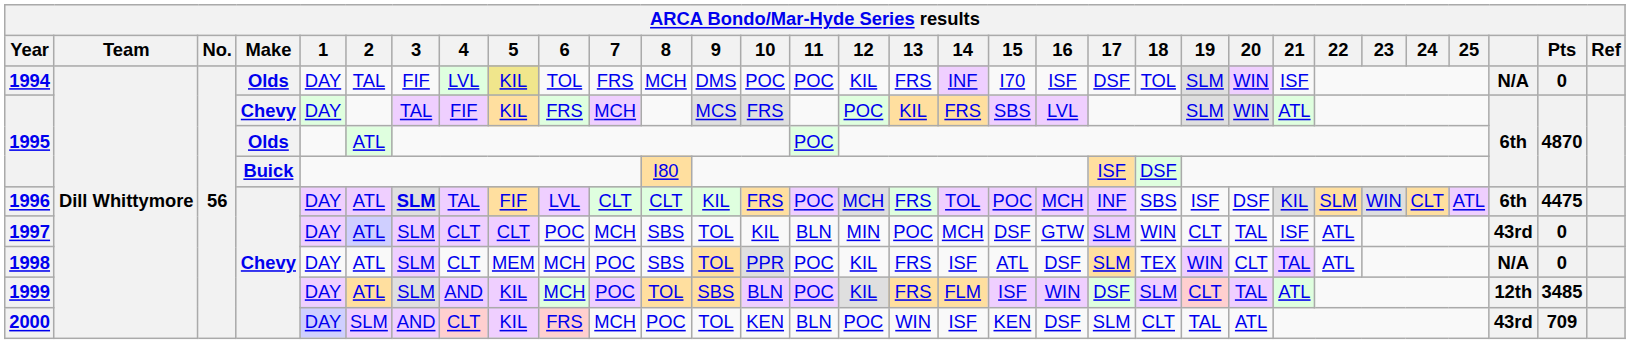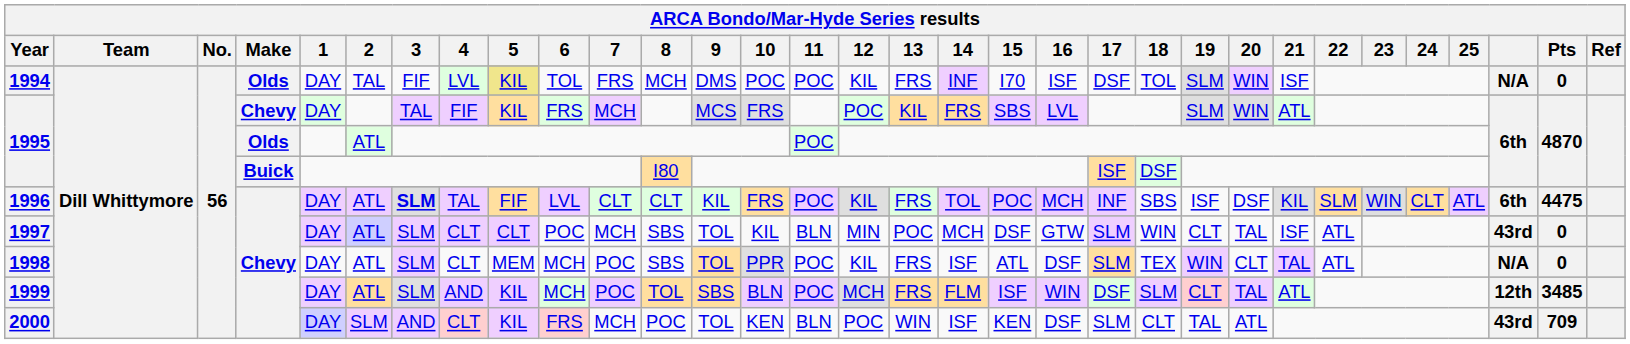 <table class="wikitable" style="text-align:center; font-size:75%">
 <tr>
 <th colspan="34"><a href='#'>ARCA Bondo/Mar-Hyde Series</a> results</th>
 </tr>
 <tr>
 <th>Year</th>
 <th>Team</th>
 <th>No.</th>
 <th>Make</th>
 <th>1</th>
 <th>2</th>
 <th>3</th>
 <th>4</th>
 <th>5</th>
 <th>6</th>
 <th>7</th>
 <th>8</th>
 <th>9</th>
 <th>10</th>
 <th>11</th>
 <th>12</th>
 <th>13</th>
 <th>14</th>
 <th>15</th>
 <th>16</th>
 <th>17</th>
 <th>18</th>
 <th>19</th>
 <th>20</th>
 <th>21</th>
 <th>22</th>
 <th>23</th>
 <th>24</th>
 <th>25</th>
 <th></th>
 <th>Pts</th>
 <th>Ref</th>
 </tr>
 <tr>
 <th><a href='#'>1994</a></th>
 <th rowspan=9>Dill Whittymore</th>
 <th rowspan=9>56</th>
 <th><a href='#'>Olds</a></th>
 <td><a href='#'>DAY</a></td>
 <td><a href='#'>TAL</a></td>
 <td><a href='#'>FIF</a></td>
 <td style="background:#DFFFDF;"><a href='#'>LVL</a><br></td>
 <td style="background: khaki;"><a href='#'>KIL</a></td>
 <td><a href='#'>TOL</a></td>
 <td><a href='#'>FRS</a></td>
 <td><a href='#'>MCH</a></td>
 <td><a href='#'>DMS</a></td>
 <td><a href='#'>POC</a></td>
 <td><a href='#'>POC</a></td>
 <td><a href='#'>KIL</a></td>
 <td><a href='#'>FRS</a></td>
 <td style="background:#EFCFFF;"><a href='#'>INF</a><br></td>
 <td><a href='#'>I70</a></td>
 <td><a href='#'>ISF</a></td>
 <td><a href='#'>DSF</a></td>
 <td><a href='#'>TOL</a></td>
 <td style="background:#DFDFDF;"><a href='#'>SLM</a><br></td>
 <td style="background:#EFCFFF;"><a href='#'>WIN</a><br></td>
 <td><a href='#'>ISF</a></td>
 <td colspan=4></td>
 <th>N/A</th>
 <th>0</th>
 <th></th>
 </tr>
 <tr>
 <th rowspan=3><a href='#'>1995</a></th>
 <th><a href='#'>Chevy</a></th>
 <td style="background:#DFFFDF;"><a href='#'>DAY</a><br></td>
 <td></td>
 <td style="background:#EFCFFF;"><a href='#'>TAL</a><br></td>
 <td style="background:#EFCFFF;"><a href='#'>FIF</a><br></td>
 <td style="background:#FFDF9F;"><a href='#'>KIL</a><br></td>
 <td style="background:#DFFFDF;"><a href='#'>FRS</a><br></td>
 <td style="background:#EFCFFF;"><a href='#'>MCH</a><br></td>
 <td></td>
 <td style="background:#DFDFDF;"><a href='#'>MCS</a><br></td>
 <td style="background:#DFDFDF;"><a href='#'>FRS</a><br></td>
 <td></td>
 <td style="background:#DFFFDF;"><a href='#'>POC</a><br></td>
 <td style="background:#FFDF9F;"><a href='#'>KIL</a><br></td>
 <td style="background:#FFDF9F;"><a href='#'>FRS</a><br></td>
 <td style="background:#EFCFFF;"><a href='#'>SBS</a><br></td>
 <td style="background:#EFCFFF;"><a href='#'>LVL</a><br></td>
 <td colspan=2></td>
 <td style="background:#DFDFDF;"><a href='#'>SLM</a><br></td>
 <td style="background:#DFDFDF;"><a href='#'>WIN</a><br></td>
 <td style="background:#DFFFDF;"><a href='#'>ATL</a><br></td>
 <td colspan=4></td>
 <th rowspan=3>6th</th>
 <th rowspan=3>4870</th>
 <th rowspan=3></th>
 </tr>
 <tr>
 <th><a href='#'>Olds</a></th>
 <td></td>
 <td style="background:#DFFFDF;"><a href='#'>ATL</a><br></td>
 <td colspan=8></td>
 <td style="background:#DFFFDF;"><a href='#'>POC</a><br></td>
 <td colspan=14></td>
 </tr>
 <tr>
 <th><a href='#'>Buick</a></th>
 <td colspan=7></td>
 <td style="background:#FFDF9F;"><a href='#'>I80</a><br></td>
 <td colspan=8></td>
 <td style="background:#FFDF9F;"><a href='#'>ISF</a><br></td>
 <td style="background:#DFFFDF;"><a href='#'>DSF</a><br></td>
 <td colspan=7></td>
 </tr>
 <tr>
 <th><a href='#'>1996</a></th>
 <th rowspan=5><a href='#'>Chevy</a></th>
 <td style="background:#EFCFFF;"><a href='#'>DAY</a><br></td>
 <td style="background:#EFCFFF;"><a href='#'>ATL</a><br></td>
 <td style="background:#DFDFDF;"><strong><a href='#'>SLM</a></strong><br></td>
 <td style="background:#EFCFFF;"><a href='#'>TAL</a><br></td>
 <td style="background:#FFDF9F;"><a href='#'>FIF</a><br></td>
 <td style="background:#EFCFFF;"><a href='#'>LVL</a><br></td>
 <td style="background:#DFFFDF;"><a href='#'>CLT</a><br></td>
 <td style="background:#DFFFDF;"><a href='#'>CLT</a><br></td>
 <td style="background:#DFFFDF;"><a href='#'>KIL</a><br></td>
 <td style="background:#FFDF9F;"><a href='#'>FRS</a><br></td>
 <td style="background:#EFCFFF;"><a href='#'>POC</a><br></td>
-<td style="background:#DFDFDF;"><a href='#'>MCH</a><br></td>
+<td style="background:#DFDFDF;"><a href='#'>KIL</a><br></td>
 <td style="background:#DFFFDF;"><a href='#'>FRS</a><br></td>
 <td style="background:#EFCFFF;"><a href='#'>TOL</a><br></td>
 <td style="background:#EFCFFF;"><a href='#'>POC</a><br></td>
 <td style="background:#EFCFFF;"><a href='#'>MCH</a><br></td>
 <td style="background:#EFCFFF;"><a href='#'>INF</a><br></td>
 <td><a href='#'>SBS</a></td>
 <td><a href='#'>ISF</a></td>
 <td><a href='#'>DSF</a></td>
 <td style="background:#DFDFDF;"><a href='#'>KIL</a><br></td>
 <td style="background:#FFDF9F;"><a href='#'>SLM</a><br></td>
 <td style="background:#DFDFDF;"><a href='#'>WIN</a><br></td>
 <td style="background:#FFDF9F;"><a href='#'>CLT</a><br></td>
 <td style="background:#EFCFFF;"><a href='#'>ATL</a><br></td>
 <th>6th</th>
 <th>4475</th>
 <th></th>
 </tr>
 <tr>
 <th><a href='#'>1997</a></th>
 <td style="background:#EFCFFF;"><a href='#'>DAY</a><br></td>
 <td style="background:#CFCFFF;"><a href='#'>ATL</a><br></td>
 <td style="background:#EFCFFF;"><a href='#'>SLM</a><br></td>
 <td style="background:#EFCFFF;"><a href='#'>CLT</a><br></td>
 <td style="background:#EFCFFF;"><a href='#'>CLT</a><br></td>
 <td><a href='#'>POC</a></td>
 <td><a href='#'>MCH</a></td>
 <td><a href='#'>SBS</a></td>
 <td><a href='#'>TOL</a></td>
 <td><a href='#'>KIL</a></td>
 <td><a href='#'>BLN</a></td>
 <td><a href='#'>MIN</a></td>
 <td><a href='#'>POC</a></td>
 <td><a href='#'>MCH</a></td>
 <td><a href='#'>DSF</a></td>
 <td><a href='#'>GTW</a></td>
 <td style="background:#EFCFFF;"><a href='#'>SLM</a><br></td>
 <td><a href='#'>WIN</a></td>
 <td><a href='#'>CLT</a></td>
 <td><a href='#'>TAL</a></td>
 <td><a href='#'>ISF</a></td>
 <td><a href='#'>ATL</a></td>
 <td colspan=3></td>
 <th>43rd</th>
 <th>0</th>
 <th></th>
 </tr>
 <tr>
 <th><a href='#'>1998</a></th>
 <td><a href='#'>DAY</a></td>
 <td><a href='#'>ATL</a></td>
 <td style="background:#EFCFFF;"><a href='#'>SLM</a><br></td>
 <td><a href='#'>CLT</a></td>
 <td><a href='#'>MEM</a></td>
 <td><a href='#'>MCH</a></td>
 <td><a href='#'>POC</a></td>
 <td><a href='#'>SBS</a></td>
 <td style="background:#FFDF9F;"><a href='#'>TOL</a><br></td>
 <td style="background:#DFDFDF;"><a href='#'>PPR</a><br></td>
 <td><a href='#'>POC</a></td>
 <td><a href='#'>KIL</a></td>
 <td><a href='#'>FRS</a></td>
 <td><a href='#'>ISF</a></td>
 <td><a href='#'>ATL</a></td>
 <td><a href='#'>DSF</a></td>
 <td style="background:#FFDF9F;"><a href='#'>SLM</a><br></td>
 <td><a href='#'>TEX</a></td>
 <td style="background:#EFCFFF;"><a href='#'>WIN</a><br></td>
 <td><a href='#'>CLT</a></td>
 <td style="background:#EFCFFF;"><a href='#'>TAL</a><br></td>
 <td><a href='#'>ATL</a></td>
 <td colspan=3></td>
 <th>N/A</th>
 <th>0</th>
 <th></th>
 </tr>
 <tr>
 <th><a href='#'>1999</a></th>
 <td style="background:#EFCFFF;"><a href='#'>DAY</a><br></td>
 <td style="background:#FFDF9F;"><a href='#'>ATL</a><br></td>
 <td style="background:#DFDFDF;"><a href='#'>SLM</a><br></td>
 <td style="background:#EFCFFF;"><a href='#'>AND</a><br></td>
 <td style="background:#EFCFFF;"><a href='#'>KIL</a><br></td>
 <td style="background:#DFFFDF;"><a href='#'>MCH</a><br></td>
 <td style="background:#EFCFFF;"><a href='#'>POC</a><br></td>
 <td style="background:#FFDF9F;"><a href='#'>TOL</a><br></td>
 <td style="background:#FFDF9F;"><a href='#'>SBS</a><br></td>
 <td style="background:#EFCFFF;"><a href='#'>BLN</a><br></td>
 <td style="background:#EFCFFF;"><a href='#'>POC</a><br></td>
-<td style="background:#DFDFDF;"><a href='#'>KIL</a><br></td>
+<td style="background:#DFDFDF;"><a href='#'>MCH</a><br></td>
 <td style="background:#FFDF9F;"><a href='#'>FRS</a><br></td>
 <td style="background:#FFDF9F;"><a href='#'>FLM</a><br></td>
 <td style="background:#EFCFFF;"><a href='#'>ISF</a><br></td>
 <td style="background:#EFCFFF;"><a href='#'>WIN</a><br></td>
 <td style="background:#DFFFDF;"><a href='#'>DSF</a><br></td>
 <td style="background:#EFCFFF;"><a href='#'>SLM</a><br></td>
 <td style="background:#FFCFCF;"><a href='#'>CLT</a><br></td>
 <td style="background:#EFCFFF;"><a href='#'>TAL</a><br></td>
 <td style="background:#DFFFDF;"><a href='#'>ATL</a><br></td>
 <td colspan=4></td>
 <th>12th</th>
 <th>3485</th>
 <th></th>
 </tr>
 <tr>
 <th><a href='#'>2000</a></th>
 <td style="background:#CFCFFF;"><a href='#'>DAY</a><br></td>
 <td style="background:#EFCFFF;"><a href='#'>SLM</a><br></td>
 <td style="background:#EFCFFF;"><a href='#'>AND</a><br></td>
 <td style="background:#FFCFCF;"><a href='#'>CLT</a><br></td>
 <td style="background:#EFCFFF;"><a href='#'>KIL</a><br></td>
 <td style="background:#FFCFCF;"><a href='#'>FRS</a><br></td>
 <td><a href='#'>MCH</a></td>
 <td><a href='#'>POC</a></td>
 <td><a href='#'>TOL</a></td>
 <td><a href='#'>KEN</a></td>
 <td><a href='#'>BLN</a></td>
 <td><a href='#'>POC</a></td>
 <td><a href='#'>WIN</a></td>
 <td><a href='#'>ISF</a></td>
 <td><a href='#'>KEN</a></td>
 <td><a href='#'>DSF</a></td>
 <td><a href='#'>SLM</a></td>
 <td><a href='#'>CLT</a></td>
 <td><a href='#'>TAL</a></td>
 <td><a href='#'>ATL</a></td>
 <td colspan=5></td>
 <th>43rd</th>
 <th>709</th>
 <th></th>
 </tr>
 </table>
